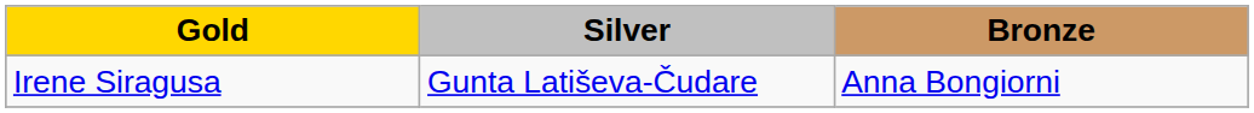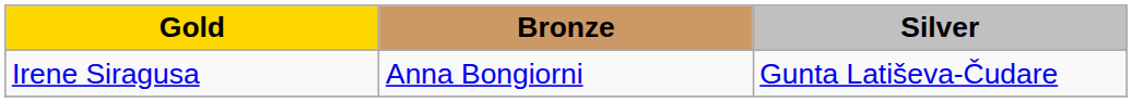 <table class="wikitable" style="text-align:left">
 <tr align="center">
 <td width=200 bgcolor=gold><strong>Gold</strong></td>
+<td width=200 bgcolor=CC9966><strong>Bronze</strong></td>
 <td width=200 bgcolor=silver><strong>Silver</strong></td>
-<td width=200 bgcolor=CC9966><strong>Bronze</strong></td>
 </tr>
 <tr>
 <td><a href='#'>Irene Siragusa</a><br></td>
+<td><a href='#'>Anna Bongiorni</a><br></td>
 <td><a href='#'>Gunta Latiševa-Čudare</a><br></td>
-<td><a href='#'>Anna Bongiorni</a><br></td>
 </tr>
 </table>
